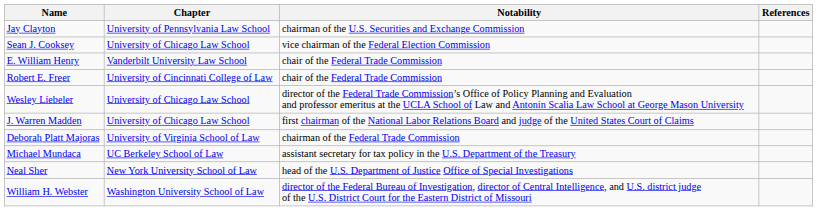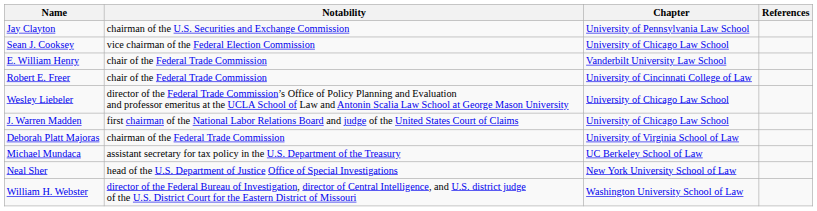 <table class="wikitable sortable" style="width:100%;">
 <tr>
 <th>Name</th>
+<th>Notability</th>
 <th>Chapter</th>
-<th>Notability</th>
 <th>References</th>
 </tr>
 <tr>
 <td><a href='#'>Jay Clayton</a></td>
+<td>chairman of the <a href='#'>U.S. Securities and Exchange Commission</a></td>
 <td><a href='#'>University of Pennsylvania Law School</a></td>
-<td>chairman of the <a href='#'>U.S. Securities and Exchange Commission</a></td>
 <td></td>
 </tr>
 <tr>
 <td><a href='#'>Sean J. Cooksey</a></td>
+<td>vice chairman of the <a href='#'>Federal Election Commission</a></td>
 <td><a href='#'>University of Chicago Law School</a></td>
-<td>vice chairman of the <a href='#'>Federal Election Commission</a></td>
 <td></td>
 </tr>
 <tr>
 <td><a href='#'>E. William Henry</a></td>
+<td>chair of the <a href='#'>Federal Trade Commission</a></td>
 <td><a href='#'>Vanderbilt University Law School</a></td>
-<td>chair of the <a href='#'>Federal Trade Commission</a></td>
 <td></td>
 </tr>
 <tr>
 <td><a href='#'>Robert E. Freer</a></td>
+<td>chair of the <a href='#'>Federal Trade Commission</a></td>
 <td><a href='#'>University of Cincinnati College of Law</a></td>
-<td>chair of the <a href='#'>Federal Trade Commission</a></td>
 <td></td>
 </tr>
 <tr>
 <td><a href='#'>Wesley Liebeler</a></td>
+<td>director of the <a href='#'>Federal Trade Commission</a>’s Office of Policy Planning and Evaluation<br>and professor emeritus at the <a href='#'>UCLA School of</a> Law and <a href='#'>Antonin Scalia Law School at George Mason University</a></td>
 <td><a href='#'>University of Chicago Law School</a></td>
-<td>director of the <a href='#'>Federal Trade Commission</a>’s Office of Policy Planning and Evaluation<br>and professor emeritus at the <a href='#'>UCLA School of</a> Law and <a href='#'>Antonin Scalia Law School at George Mason University</a></td>
 <td></td>
 </tr>
 <tr>
 <td><a href='#'>J. Warren Madden</a></td>
+<td>first <a href='#'>chairman</a> of the <a href='#'>National Labor Relations Board</a> and <a href='#'>judge</a> of the <a href='#'>United States Court of Claims</a></td>
 <td><a href='#'>University of Chicago Law School</a></td>
-<td>first <a href='#'>chairman</a> of the <a href='#'>National Labor Relations Board</a> and <a href='#'>judge</a> of the <a href='#'>United States Court of Claims</a></td>
 <td></td>
 </tr>
 <tr>
 <td><a href='#'>Deborah Platt Majoras</a></td>
+<td>chairman of the <a href='#'>Federal Trade Commission</a></td>
 <td><a href='#'>University of Virginia School of Law</a></td>
-<td>chairman of the <a href='#'>Federal Trade Commission</a></td>
 <td></td>
 </tr>
 <tr>
 <td><a href='#'>Michael Mundaca</a></td>
+<td>assistant secretary for tax policy in the <a href='#'>U.S. Department of the Treasury</a></td>
 <td><a href='#'>UC Berkeley School of Law</a></td>
-<td>assistant secretary for tax policy in the <a href='#'>U.S. Department of the Treasury</a></td>
 <td></td>
 </tr>
 <tr>
 <td><a href='#'>Neal Sher</a></td>
+<td>head of the <a href='#'>U.S. Department of Justice</a> <a href='#'>Office of Special Investigations</a></td>
 <td><a href='#'>New York University School of Law</a></td>
-<td>head of the <a href='#'>U.S. Department of Justice</a> <a href='#'>Office of Special Investigations</a></td>
 <td></td>
 </tr>
 <tr>
 <td><a href='#'>William H. Webster</a></td>
+<td><a href='#'>director of the Federal Bureau of Investigation</a>, <a href='#'>director of Central Intelligence</a>, and <a href='#'>U.S. district judge</a><br>of the <a href='#'>U.S. District Court for the Eastern District of Missouri</a></td>
 <td><a href='#'>Washington University School of Law</a></td>
-<td><a href='#'>director of the Federal Bureau of Investigation</a>, <a href='#'>director of Central Intelligence</a>, and <a href='#'>U.S. district judge</a><br>of the <a href='#'>U.S. District Court for the Eastern District of Missouri</a></td>
 <td></td>
 </tr>
 </table>
